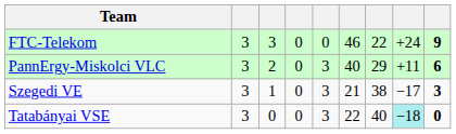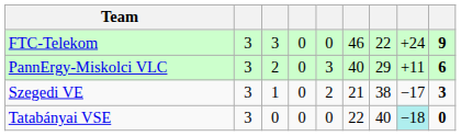 <table class="wikitable" style="text-align:center;">
 <tr>
 <th width=225>Team</th>
 <th width=20></th>
 <th width=20></th>
 <th width=20></th>
 <th width=20></th>
 <th width=20></th>
 <th width=20></th>
 <th width=20></th>
 <th width=20></th>
 </tr>
 <tr style="background:#cfc;">
 <td align="left"><a href='#'>FTC-Telekom</a></td>
 <td>3</td>
 <td>3</td>
 <td>0</td>
 <td>0</td>
 <td>46</td>
 <td>22</td>
 <td>+24</td>
 <td><strong>9</strong></td>
 </tr>
 <tr style="background:#cfc;">
 <td align="left"><a href='#'>PannErgy-Miskolci VLC</a></td>
 <td>3</td>
 <td>2</td>
 <td>0</td>
 <td>3</td>
 <td>40</td>
 <td>29</td>
 <td>+11</td>
 <td><strong>6</strong></td>
 </tr>
 <tr>
 <td align="left"><a href='#'>Szegedi VE</a></td>
 <td>3</td>
 <td>1</td>
 <td>0</td>
-<td>3</td>
+<td>2</td>
 <td>21</td>
 <td>38</td>
 <td>−17</td>
 <td><strong>3</strong></td>
 </tr>
 <tr>
 <td align="left"><a href='#'>Tatabányai VSE</a></td>
 <td>3</td>
 <td>0</td>
 <td>0</td>
-<td>3</td>
+<td>0</td>
 <td>22</td>
 <td>40</td>
 <td style="background: paleturquoise;">−18</td>
 <td><strong>0</strong></td>
 </tr>
 </table>
